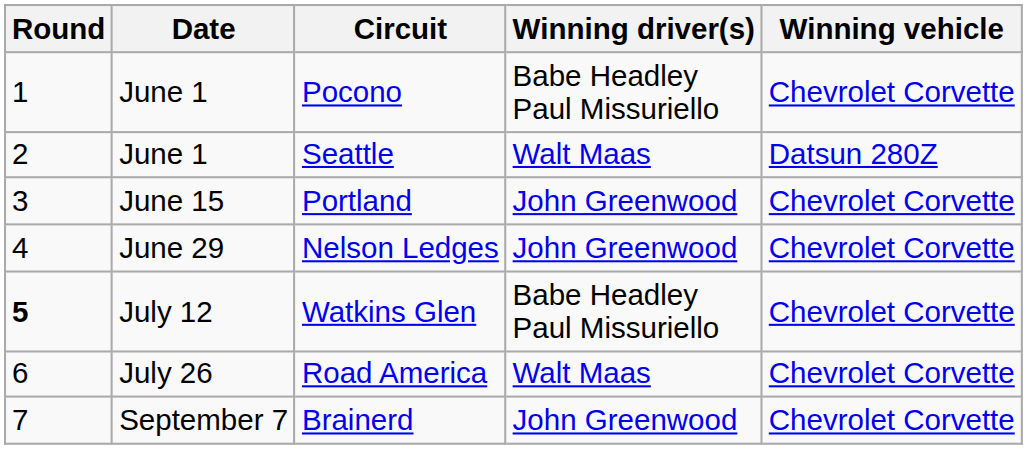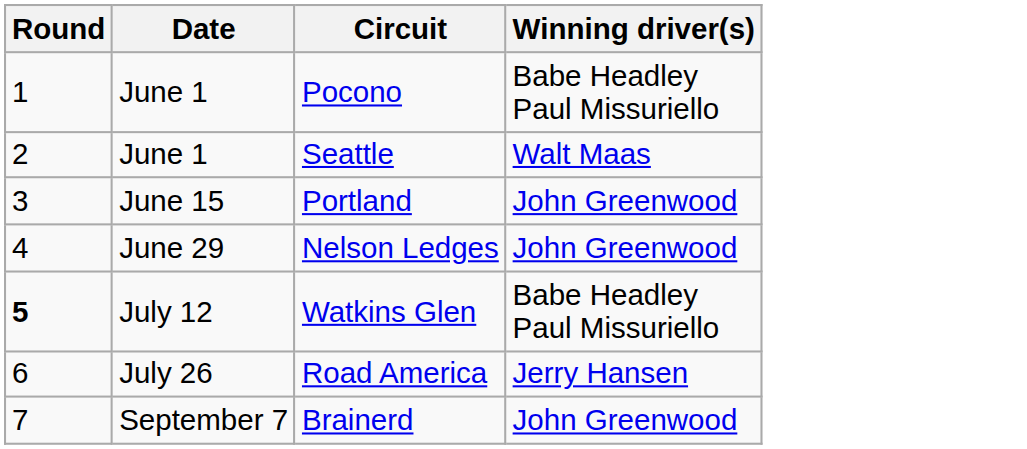 <table class="wikitable" style="font-size: 90%;">
 <tr>
 <th>Round</th>
 <th>Date</th>
 <th>Circuit</th>
 <th>Winning driver(s)</th>
-<th>Winning vehicle</th>
 </tr>
 <tr>
 <td>1</td>
 <td>June 1</td>
 <td><a href='#'>Pocono</a></td>
 <td> Babe Headley<br> Paul Missuriello</td>
-<td><a href='#'>Chevrolet Corvette</a></td>
 </tr>
 <tr>
 <td>2</td>
 <td>June 1</td>
 <td><a href='#'>Seattle</a></td>
 <td> <a href='#'>Walt Maas</a></td>
-<td><a href='#'>Datsun 280Z</a></td>
 </tr>
 <tr>
 <td>3</td>
 <td>June 15</td>
 <td><a href='#'>Portland</a></td>
 <td> <a href='#'>John Greenwood</a></td>
-<td><a href='#'>Chevrolet Corvette</a></td>
 </tr>
 <tr>
 <td>4</td>
 <td>June 29</td>
 <td><a href='#'>Nelson Ledges</a></td>
 <td> <a href='#'>John Greenwood</a></td>
-<td><a href='#'>Chevrolet Corvette</a></td>
 </tr>
 <tr>
 <td><strong>5</strong></td>
 <td>July 12</td>
 <td><a href='#'>Watkins Glen</a></td>
 <td> Babe Headley<br> Paul Missuriello</td>
-<td><a href='#'>Chevrolet Corvette</a></td>
 </tr>
 <tr>
 <td>6</td>
 <td>July 26</td>
 <td><a href='#'>Road America</a></td>
-<td> <a href='#'>Walt Maas</a></td>
-<td><a href='#'>Chevrolet Corvette</a></td>
+<td> <a href='#'>Jerry Hansen</a></td>
 </tr>
 <tr>
 <td>7</td>
 <td>September 7</td>
 <td><a href='#'>Brainerd</a></td>
 <td> <a href='#'>John Greenwood</a></td>
-<td><a href='#'>Chevrolet Corvette</a></td>
 </tr>
 </table>
